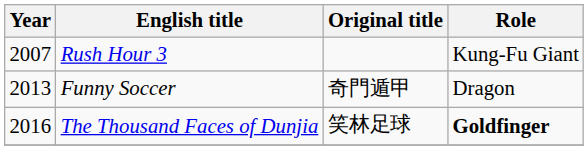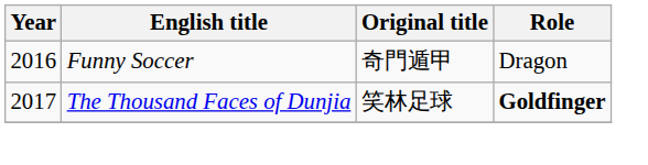 <table class="wikitable sortable">
 <tr>
 <th>Year</th>
 <th>English title</th>
 <th>Original title</th>
 <th>Role</th>
 </tr>
 <tr>
-<td>2007</td>
-<td><em><a href='#'>Rush Hour 3</a></em></td>
-<td></td>
-<td>Kung-Fu Giant</td>
-</tr>
-<tr>
-<td>2013</td>
+<td>2016</td>
 <td><em>Funny Soccer</em></td>
 <td>奇門遁甲</td>
 <td>Dragon</td>
 </tr>
 <tr>
-<td>2016</td>
+<td>2017</td>
 <td><em><a href='#'>The Thousand Faces of Dunjia</a></em></td>
 <td>笑林足球</td>
 <td><strong>Goldfinger</strong></td>
 </tr>
 <tr>
 </tr>
 </table>
